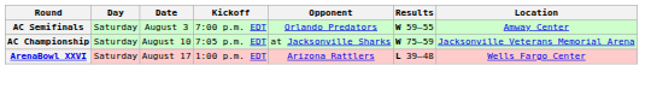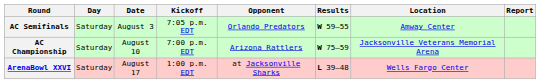 <table class="wikitable" style="font-size: 95%;">
 <tr>
 <th>Round</th>
 <th>Day</th>
 <th>Date</th>
 <th>Kickoff</th>
 <th>Opponent</th>
 <th>Results</th>
 <th>Location</th>
+<th>Report</th>
 </tr>
 <tr style= background:#ccffcc>
 <th align="center">AC Semifinals</th>
 <td align="center">Saturday</td>
 <td align="center">August 3</td>
-<td align="center">7:00 p.m. <a href='#'>EDT</a></td>
+<td align="center">7:05 p.m. <a href='#'>EDT</a></td>
 <td align="center"><a href='#'>Orlando Predators</a></td>
 <td align="center"><strong>W</strong> 59–55</td>
 <td align="center"><a href='#'>Amway Center</a></td>
+<td align="center"></td>
 </tr>
 <tr style= background:#ccffcc>
 <th align="center">AC Championship</th>
 <td align="center">Saturday</td>
 <td align="center">August 10</td>
-<td align="center">7:05 p.m. <a href='#'>EDT</a></td>
-<td align="center">at <a href='#'>Jacksonville Sharks</a></td>
+<td align="center">7:00 p.m. <a href='#'>EDT</a></td>
+<td align="center"><a href='#'>Arizona Rattlers</a></td>
 <td align="center"><strong>W</strong> 75–59</td>
 <td align="center"><a href='#'>Jacksonville Veterans Memorial Arena</a></td>
+<td align="center"></td>
 </tr>
 <tr style= background:#ffcccc>
 <th align="center"><a href='#'>ArenaBowl XXVI</a></th>
 <td align="center">Saturday</td>
 <td align="center">August 17</td>
 <td align="center">1:00 p.m. <a href='#'>EDT</a></td>
-<td align="center"><a href='#'>Arizona Rattlers</a></td>
+<td align="center">at <a href='#'>Jacksonville Sharks</a></td>
 <td align="center"><strong>L</strong> 39–48</td>
 <td align="center"><a href='#'>Wells Fargo Center</a></td>
+<td align="center"></td>
 </tr>
 </table>
